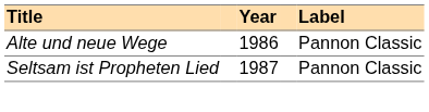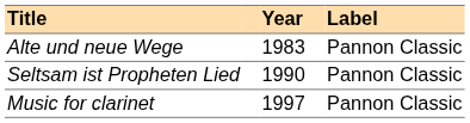 <table cellspacing="0" cellpadding="2" border="0">
 <tr style="background:#ffdead;">
 <th align="left" style="border-bottom:1px solid grey; border-top:1px solid grey;">Title</th>
 <th width="10" style="border-bottom:1px solid grey; border-top:1px solid grey;"></th>
 <th align="left" style="border-bottom:1px solid grey; border-top:1px solid grey;">Year</th>
 <th width="10" style="border-bottom:1px solid grey; border-top:1px solid grey;"></th>
 <th align="left" style="border-bottom:1px solid grey; border-top:1px solid grey;">Label</th>
 </tr>
 <tr>
 <td style="border-bottom:1px solid grey;"><em>Alte und neue Wege</em></td>
 <td style="border-bottom:1px solid grey;"></td>
-<td style="border-bottom:1px solid grey;">1986</td>
+<td style="border-bottom:1px solid grey;">1983</td>
 <td style="border-bottom:1px solid grey;"></td>
 <td style="border-bottom:1px solid grey;">Pannon Classic</td>
 </tr>
 <tr>
 <td style="border-bottom:1px solid grey;"><em>Seltsam ist Propheten Lied</em></td>
 <td style="border-bottom:1px solid grey;"></td>
-<td style="border-bottom:1px solid grey;">1987</td>
+<td style="border-bottom:1px solid grey;">1990</td>
+<td style="border-bottom:1px solid grey;"></td>
+<td style="border-bottom:1px solid grey;">Pannon Classic</td>
+</tr>
+<tr>
+<td style="border-bottom:1px solid grey;"><em>Music for clarinet</em></td>
+<td style="border-bottom:1px solid grey;"></td>
+<td style="border-bottom:1px solid grey;">1997</td>
 <td style="border-bottom:1px solid grey;"></td>
 <td style="border-bottom:1px solid grey;">Pannon Classic</td>
 </tr>
 <tr>
 </tr>
 </table>
